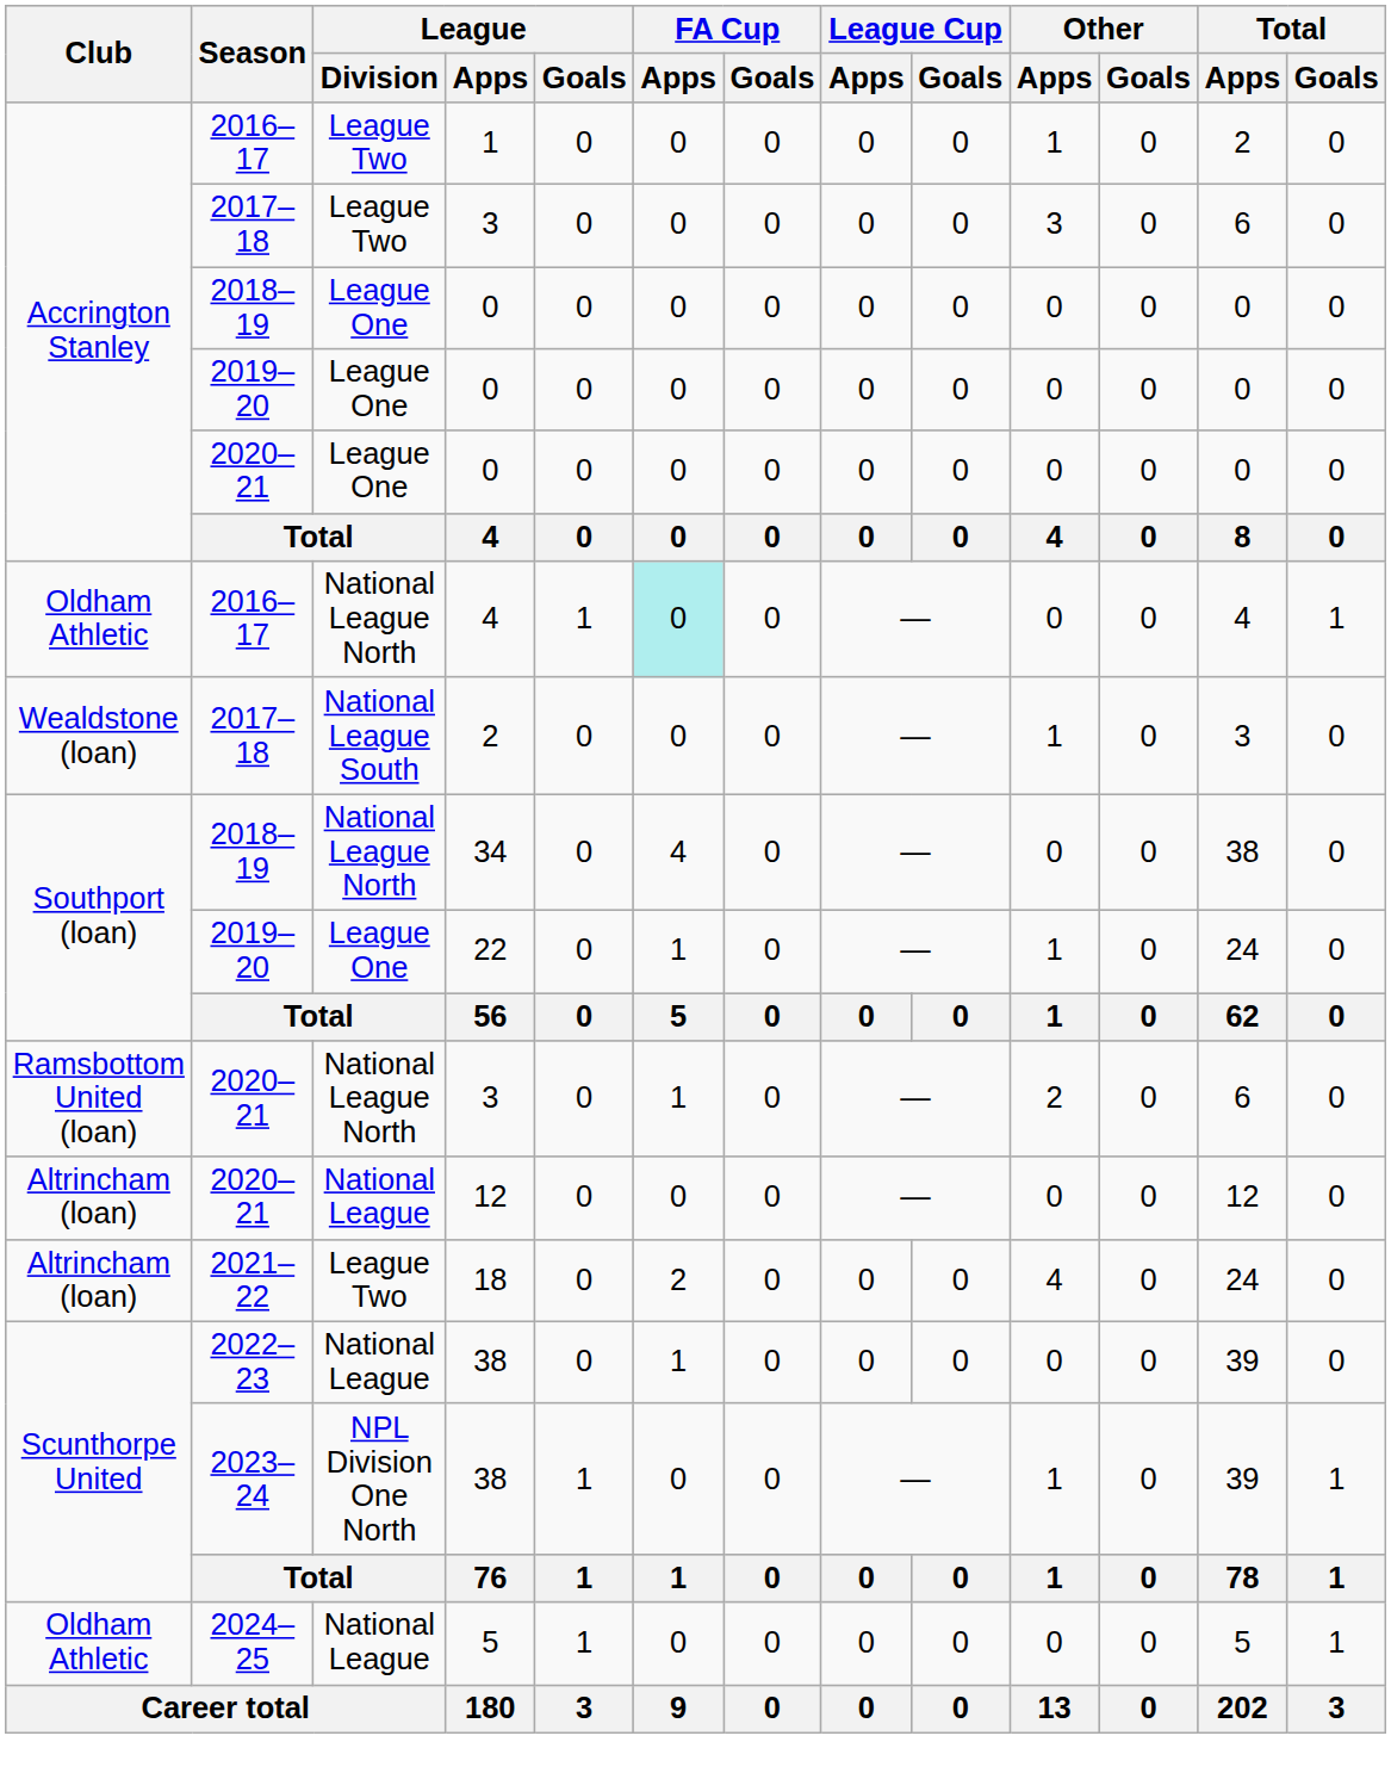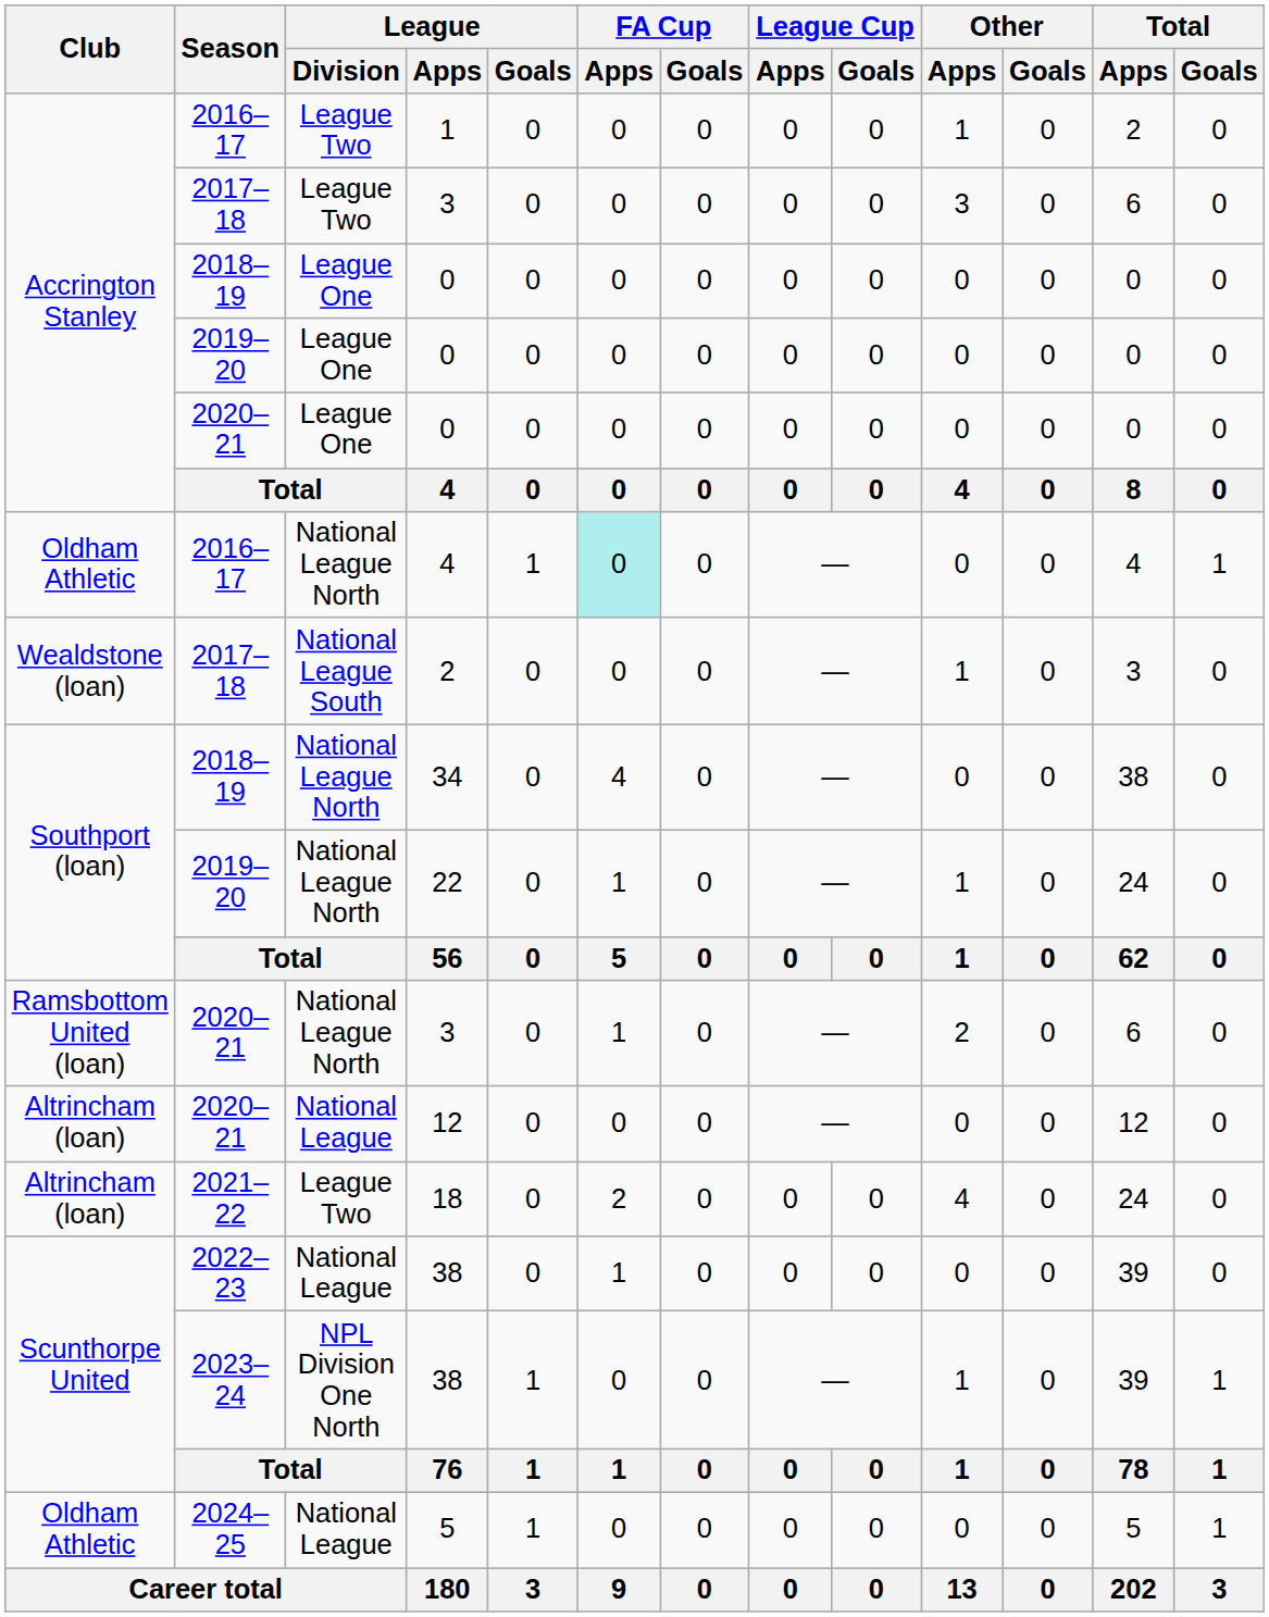 <table class=wikitable style="text-align:center;">
 <tr>
 <th rowspan=2>Club</th>
 <th rowspan=2>Season</th>
 <th colspan=3>League</th>
 <th colspan=2><a href='#'>FA Cup</a></th>
 <th colspan=2><a href='#'>League Cup</a></th>
 <th colspan=2>Other</th>
 <th colspan=2>Total</th>
 </tr>
 <tr>
 <th>Division</th>
 <th>Apps</th>
 <th>Goals</th>
 <th>Apps</th>
 <th>Goals</th>
 <th>Apps</th>
 <th>Goals</th>
 <th>Apps</th>
 <th>Goals</th>
 <th>Apps</th>
 <th>Goals</th>
 </tr>
 <tr>
 <td rowspan="6"><a href='#'>Accrington Stanley</a></td>
 <td><a href='#'>2016–17</a></td>
 <td><a href='#'>League Two</a></td>
 <td>1</td>
 <td>0</td>
 <td>0</td>
 <td>0</td>
 <td>0</td>
 <td>0</td>
 <td>1</td>
 <td>0</td>
 <td>2</td>
 <td>0</td>
 </tr>
 <tr>
 <td><a href='#'>2017–18</a></td>
 <td>League Two</td>
 <td>3</td>
 <td>0</td>
 <td>0</td>
 <td>0</td>
 <td>0</td>
 <td>0</td>
 <td>3</td>
 <td>0</td>
 <td>6</td>
 <td>0</td>
 </tr>
 <tr>
 <td><a href='#'>2018–19</a></td>
 <td><a href='#'>League One</a></td>
 <td>0</td>
 <td>0</td>
 <td>0</td>
 <td>0</td>
 <td>0</td>
 <td>0</td>
 <td>0</td>
 <td>0</td>
 <td>0</td>
 <td>0</td>
 </tr>
 <tr>
 <td><a href='#'>2019–20</a></td>
 <td>League One</td>
 <td>0</td>
 <td>0</td>
 <td>0</td>
 <td>0</td>
 <td>0</td>
 <td>0</td>
 <td>0</td>
 <td>0</td>
 <td>0</td>
 <td>0</td>
 </tr>
 <tr>
 <td><a href='#'>2020–21</a></td>
 <td>League One</td>
 <td>0</td>
 <td>0</td>
 <td>0</td>
 <td>0</td>
 <td>0</td>
 <td>0</td>
 <td>0</td>
 <td>0</td>
 <td>0</td>
 <td>0</td>
 </tr>
 <tr>
 <th colspan=2>Total</th>
 <th>4</th>
 <th>0</th>
 <th>0</th>
 <th>0</th>
 <th>0</th>
 <th>0</th>
 <th>4</th>
 <th>0</th>
 <th>8</th>
 <th>0</th>
 </tr>
 <tr>
 <td><a href='#'>Oldham Athletic</a></td>
 <td><a href='#'>2016–17</a></td>
 <td>National League North</td>
 <td>4</td>
 <td>1</td>
 <td style="background: paleturquoise;">0</td>
 <td>0</td>
 <td colspan=2>—</td>
 <td>0</td>
 <td>0</td>
 <td>4</td>
 <td>1</td>
 </tr>
 <tr>
 <td><a href='#'>Wealdstone</a> (loan)</td>
 <td><a href='#'>2017–18</a></td>
 <td><a href='#'>National League South</a></td>
 <td>2</td>
 <td>0</td>
 <td>0</td>
 <td>0</td>
 <td colspan=2>—</td>
 <td>1</td>
 <td>0</td>
 <td>3</td>
 <td>0</td>
 </tr>
 <tr>
 <td rowspan="3"><a href='#'>Southport</a> (loan)</td>
 <td><a href='#'>2018–19</a></td>
 <td><a href='#'>National League North</a></td>
 <td>34</td>
 <td>0</td>
 <td>4</td>
 <td>0</td>
 <td colspan=2>—</td>
 <td>0</td>
 <td>0</td>
 <td>38</td>
 <td>0</td>
 </tr>
 <tr>
 <td><a href='#'>2019–20</a></td>
-<td><a href='#'>League One</a></td>
+<td>National League North</td>
 <td>22</td>
 <td>0</td>
 <td>1</td>
 <td>0</td>
 <td colspan=2>—</td>
 <td>1</td>
 <td>0</td>
 <td>24</td>
 <td>0</td>
 </tr>
 <tr>
 <th colspan=2>Total</th>
 <th>56</th>
 <th>0</th>
 <th>5</th>
 <th>0</th>
 <th>0</th>
 <th>0</th>
 <th>1</th>
 <th>0</th>
 <th>62</th>
 <th>0</th>
 </tr>
 <tr>
 <td><a href='#'>Ramsbottom United</a> (loan)</td>
 <td><a href='#'>2020–21</a></td>
 <td>National League North</td>
 <td>3</td>
 <td>0</td>
 <td>1</td>
 <td>0</td>
 <td colspan=2>—</td>
 <td>2</td>
 <td>0</td>
 <td>6</td>
 <td>0</td>
 </tr>
 <tr>
 <td><a href='#'>Altrincham</a> (loan)</td>
 <td><a href='#'>2020–21</a></td>
 <td><a href='#'>National League</a></td>
 <td>12</td>
 <td>0</td>
 <td>0</td>
 <td>0</td>
 <td colspan=2>—</td>
 <td>0</td>
 <td>0</td>
 <td>12</td>
 <td>0</td>
 </tr>
 <tr>
 <td><a href='#'>Altrincham</a> (loan)</td>
 <td><a href='#'>2021–22</a></td>
 <td>League Two</td>
 <td>18</td>
 <td>0</td>
 <td>2</td>
 <td>0</td>
 <td>0</td>
 <td>0</td>
 <td>4</td>
 <td>0</td>
 <td>24</td>
 <td>0</td>
 </tr>
 <tr>
 <td rowspan="3"><a href='#'>Scunthorpe United</a></td>
 <td><a href='#'>2022–23</a></td>
 <td>National League</td>
 <td>38</td>
 <td>0</td>
 <td>1</td>
 <td>0</td>
 <td>0</td>
 <td>0</td>
 <td>0</td>
 <td>0</td>
 <td>39</td>
 <td>0</td>
 </tr>
 <tr>
 <td><a href='#'>2023–24</a></td>
 <td><a href='#'>NPL</a> Division One North</td>
 <td>38</td>
 <td>1</td>
 <td>0</td>
 <td>0</td>
 <td colspan=2>—</td>
 <td>1</td>
 <td>0</td>
 <td>39</td>
 <td>1</td>
 </tr>
 <tr>
 <th colspan=2>Total</th>
 <th>76</th>
 <th>1</th>
 <th>1</th>
 <th>0</th>
 <th>0</th>
 <th>0</th>
 <th>1</th>
 <th>0</th>
 <th>78</th>
 <th>1</th>
 </tr>
 <tr>
 <td><a href='#'>Oldham Athletic</a></td>
 <td><a href='#'>2024–25</a></td>
 <td>National League</td>
 <td>5</td>
 <td>1</td>
 <td>0</td>
 <td>0</td>
 <td>0</td>
 <td>0</td>
 <td>0</td>
 <td>0</td>
 <td>5</td>
 <td>1</td>
 </tr>
 <tr>
 <th colspan=3>Career total</th>
 <th>180</th>
 <th>3</th>
 <th>9</th>
 <th>0</th>
 <th>0</th>
 <th>0</th>
 <th>13</th>
 <th>0</th>
 <th>202</th>
 <th>3</th>
 </tr>
 </table>
